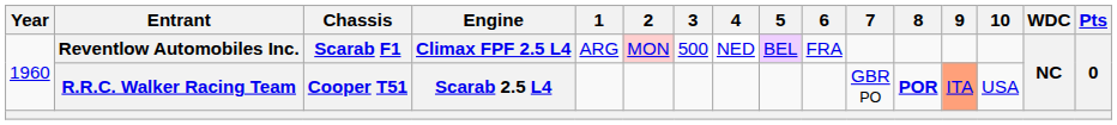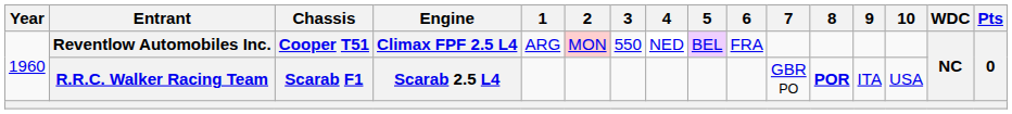 <table class="wikitable" style="text-align:center; font-size:90%">
 <tr>
 <th>Year</th>
 <th>Entrant</th>
 <th>Chassis</th>
 <th>Engine</th>
 <th>1</th>
 <th>2</th>
 <th>3</th>
 <th>4</th>
 <th>5</th>
 <th>6</th>
 <th>7</th>
 <th>8</th>
 <th>9</th>
 <th>10</th>
 <th>WDC</th>
 <th><a href='#'>Pts</a></th>
 </tr>
 <tr>
 <td rowspan=2><a href='#'>1960</a></td>
 <th>Reventlow Automobiles Inc.</th>
-<th><a href='#'>Scarab</a> <a href='#'>F1</a></th>
+<th><a href='#'>Cooper</a> <a href='#'>T51</a></th>
 <th><a href='#'>Climax FPF 2.5 L4</a></th>
 <td><a href='#'>ARG</a></td>
 <td style="background:#FFCFCF;"><a href='#'>MON</a><br></td>
-<td><a href='#'>500</a></td>
+<td><a href='#'>550</a></td>
 <td style="background:#ffffff;"><a href='#'>NED</a><br></td>
 <td style="background:#EFCFFF;"><a href='#'>BEL</a><br></td>
 <td><a href='#'>FRA</a></td>
 <td></td>
 <td></td>
 <td></td>
 <td></td>
 <th rowspan=2>NC</th>
 <th rowspan=2>0</th>
 </tr>
 <tr>
 <th><a href='#'>R.R.C. Walker Racing Team</a></th>
-<th><a href='#'>Cooper</a> <a href='#'>T51</a></th>
+<th><a href='#'>Scarab</a> <a href='#'>F1</a></th>
 <th><a href='#'>Scarab</a> 2.5 <a href='#'>L4</a></th>
 <td></td>
 <td></td>
 <td></td>
 <td></td>
 <td></td>
 <td></td>
 <td><a href='#'>GBR</a><br><small>PO</small></td>
 <td><strong><a href='#'>POR</a></strong></td>
-<td style="background: lightsalmon;"><a href='#'>ITA</a></td>
+<td><a href='#'>ITA</a></td>
 <td><a href='#'>USA</a></td>
 </tr>
 <tr>
 <th colspan="16"></th>
 </tr>
 </table>
